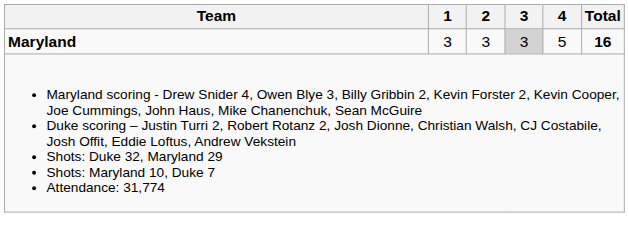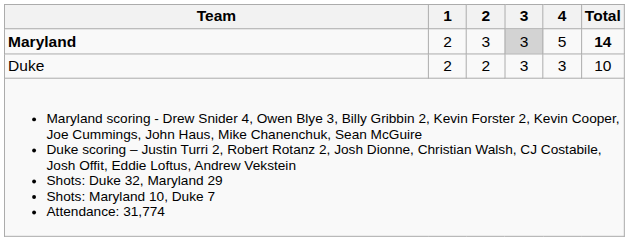 <table class="wikitable" style="text-align:center; max-width:40em">
 <tr>
 <th>Team</th>
 <th style="width:2em">1</th>
 <th style="width:2em">2</th>
 <th style="width:2em">3</th>
 <th style="width:2em">4</th>
 <th style="width:2em">Total</th>
 </tr>
 <tr>
 <td style="text-align:left"><strong>Maryland</strong></td>
-<td>3</td>
+<td>2</td>
 <td>3</td>
 <td style="background: lightgrey;">3</td>
 <td>5</td>
-<td><strong>16</strong></td>
+<td><strong>14</strong></td>
+</tr>
+<tr>
+<td style="text-align:left">Duke</td>
+<td>2</td>
+<td>2</td>
+<td>3</td>
+<td>3</td>
+<td>10</td>
 </tr>
 <tr>
 <td colspan=6 style="text-align:left; font-size:88%;"><br><ul><li>Maryland scoring - Drew Snider 4, Owen Blye 3, Billy Gribbin 2, Kevin Forster 2, Kevin Cooper, Joe Cummings, John Haus, Mike Chanenchuk, Sean McGuire</li><li>Duke scoring –  Justin Turri 2, Robert Rotanz 2, Josh Dionne, Christian Walsh, CJ Costabile, Josh Offit, Eddie Loftus, Andrew Vekstein</li><li>Shots: Duke 32, Maryland 29</li><li>Shots: Maryland 10, Duke 7</li><li>Attendance: 31,774</li></ul></td>
 </tr>
 </table>
